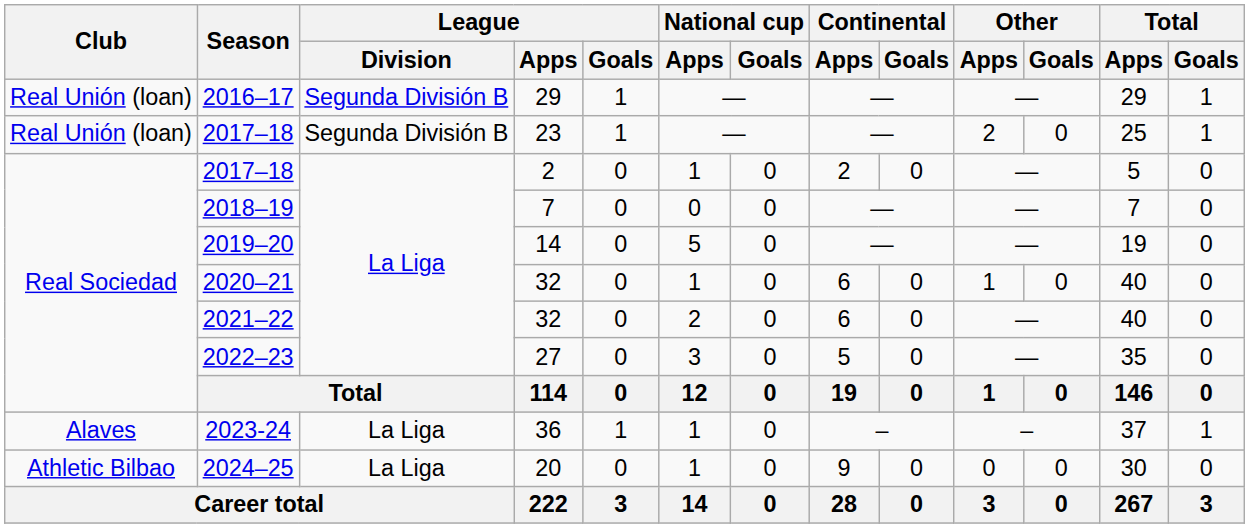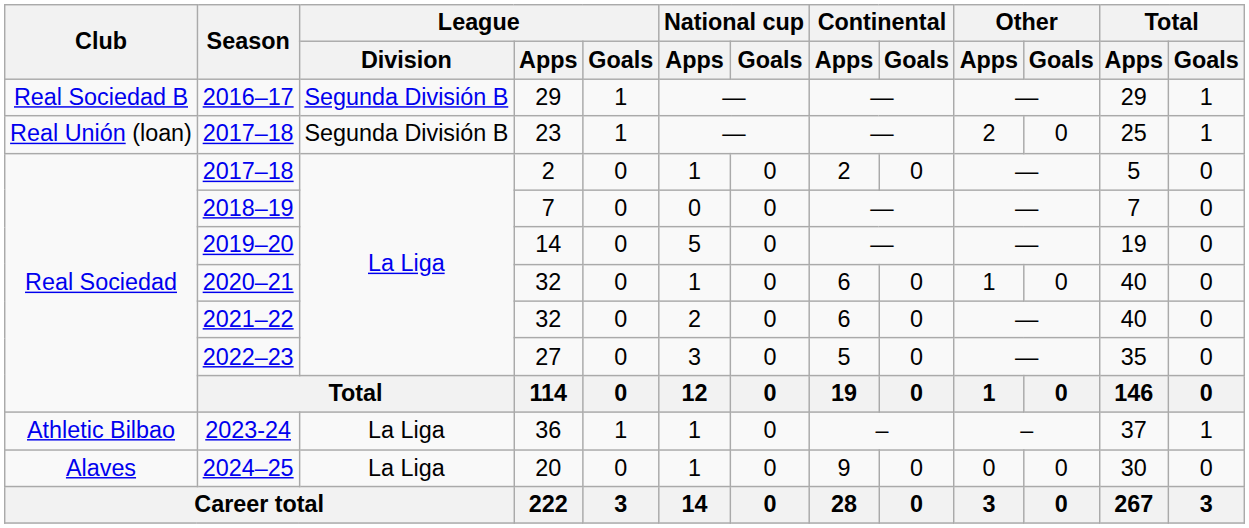 <table class="wikitable" style="text-align:center">
 <tr>
 <th rowspan="2">Club</th>
 <th rowspan="2">Season</th>
 <th colspan="3">League</th>
 <th colspan="2">National cup</th>
 <th colspan="2">Continental</th>
 <th colspan="2">Other</th>
 <th colspan="2">Total</th>
 </tr>
 <tr>
 <th>Division</th>
 <th>Apps</th>
 <th>Goals</th>
 <th>Apps</th>
 <th>Goals</th>
 <th>Apps</th>
 <th>Goals</th>
 <th>Apps</th>
 <th>Goals</th>
 <th>Apps</th>
 <th>Goals</th>
 </tr>
 <tr>
-<td><a href='#'>Real Unión</a> (loan)</td>
+<td><a href='#'>Real Sociedad B</a></td>
 <td><a href='#'>2016–17</a></td>
 <td><a href='#'>Segunda División B</a></td>
 <td>29</td>
 <td>1</td>
 <td colspan="2">—</td>
 <td colspan="2">—</td>
 <td colspan="2">—</td>
 <td>29</td>
 <td>1</td>
 </tr>
 <tr>
 <td><a href='#'>Real Unión</a> (loan)</td>
 <td><a href='#'>2017–18</a></td>
 <td>Segunda División B</td>
 <td>23</td>
 <td>1</td>
 <td colspan="2">—</td>
 <td colspan="2">—</td>
 <td>2</td>
 <td>0</td>
 <td>25</td>
 <td>1</td>
 </tr>
 <tr>
 <td rowspan="7"><a href='#'>Real Sociedad</a></td>
 <td><a href='#'>2017–18</a></td>
 <td rowspan="6"><a href='#'>La Liga</a></td>
 <td>2</td>
 <td>0</td>
 <td>1</td>
 <td>0</td>
 <td>2</td>
 <td>0</td>
 <td colspan="2">—</td>
 <td>5</td>
 <td>0</td>
 </tr>
 <tr>
 <td><a href='#'>2018–19</a></td>
 <td>7</td>
 <td>0</td>
 <td>0</td>
 <td>0</td>
 <td colspan="2">—</td>
 <td colspan="2">—</td>
 <td>7</td>
 <td>0</td>
 </tr>
 <tr>
 <td><a href='#'>2019–20</a></td>
 <td>14</td>
 <td>0</td>
 <td>5</td>
 <td>0</td>
 <td colspan="2">—</td>
 <td colspan="2">—</td>
 <td>19</td>
 <td>0</td>
 </tr>
 <tr>
 <td><a href='#'>2020–21</a></td>
 <td>32</td>
 <td>0</td>
 <td>1</td>
 <td>0</td>
 <td>6</td>
 <td>0</td>
 <td>1</td>
 <td>0</td>
 <td>40</td>
 <td>0</td>
 </tr>
 <tr>
 <td><a href='#'>2021–22</a></td>
 <td>32</td>
 <td>0</td>
 <td>2</td>
 <td>0</td>
 <td>6</td>
 <td>0</td>
 <td colspan="2">—</td>
 <td>40</td>
 <td>0</td>
 </tr>
 <tr>
 <td><a href='#'>2022–23</a></td>
 <td>27</td>
 <td>0</td>
 <td>3</td>
 <td>0</td>
 <td>5</td>
 <td>0</td>
 <td colspan="2">—</td>
 <td>35</td>
 <td>0</td>
 </tr>
 <tr>
 <th colspan="2">Total</th>
 <th>114</th>
 <th>0</th>
 <th>12</th>
 <th>0</th>
 <th>19</th>
 <th>0</th>
 <th>1</th>
 <th>0</th>
 <th>146</th>
 <th>0</th>
 </tr>
 <tr>
-<td><a href='#'>Alaves</a></td>
+<td><a href='#'>Athletic Bilbao</a></td>
 <td><a href='#'>2023-24</a></td>
 <td>La Liga</td>
 <td>36</td>
 <td>1</td>
 <td>1</td>
 <td>0</td>
 <td colspan="2">–</td>
 <td colspan="2">–</td>
 <td>37</td>
 <td>1</td>
 </tr>
 <tr>
-<td><a href='#'>Athletic Bilbao</a></td>
+<td><a href='#'>Alaves</a></td>
 <td><a href='#'>2024–25</a></td>
 <td>La Liga</td>
 <td>20</td>
 <td>0</td>
 <td>1</td>
 <td>0</td>
 <td>9</td>
 <td>0</td>
 <td>0</td>
 <td>0</td>
 <td>30</td>
 <td>0</td>
 </tr>
 <tr>
 <th colspan="3">Career total</th>
 <th>222</th>
 <th>3</th>
 <th>14</th>
 <th>0</th>
 <th>28</th>
 <th>0</th>
 <th>3</th>
 <th>0</th>
 <th>267</th>
 <th>3</th>
 </tr>
 </table>
